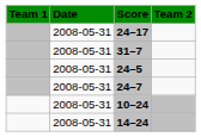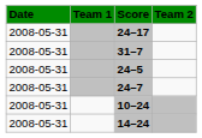 <table class="wikitable" style="margin:0.5em auto; font-size:95%">
 <tr bgcolor="#008B00">
+<td><strong>Date</strong></td>
 <td><strong>Team 1</strong></td>
-<td><strong>Date</strong></td>
 <td><strong>Score</strong></td>
 <td><strong>Team 2</strong></td>
 </tr>
 <tr>
+<td>2008-05-31</td>
 <td bgcolor="silver"><strong></strong></td>
-<td>2008-05-31</td>
 <td bgcolor="silver"><strong>24–17</strong></td>
 <td></td>
 </tr>
 <tr>
+<td>2008-05-31</td>
 <td bgcolor="silver"><strong></strong></td>
-<td>2008-05-31</td>
 <td bgcolor="silver"><strong>31–7</strong></td>
 <td></td>
 </tr>
 <tr>
+<td>2008-05-31</td>
 <td bgcolor="silver"><strong></strong></td>
-<td>2008-05-31</td>
 <td bgcolor="silver"><strong>24–5</strong></td>
 <td></td>
 </tr>
 <tr>
+<td>2008-05-31</td>
 <td bgcolor="silver"><strong></strong></td>
-<td>2008-05-31</td>
 <td bgcolor="silver"><strong>24–7</strong></td>
 <td></td>
 </tr>
 <tr>
+<td>2008-05-31</td>
 <td></td>
-<td>2008-05-31</td>
 <td bgcolor="silver"><strong>10–24</strong></td>
 <td bgcolor="silver"><strong></strong></td>
 </tr>
 <tr>
+<td>2008-05-31</td>
 <td></td>
-<td>2008-05-31</td>
 <td bgcolor="silver"><strong>14–24</strong></td>
 <td bgcolor="silver"><strong></strong></td>
 </tr>
 </table>
